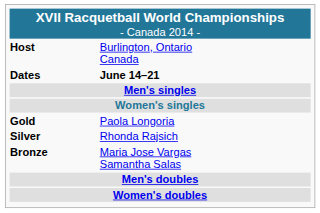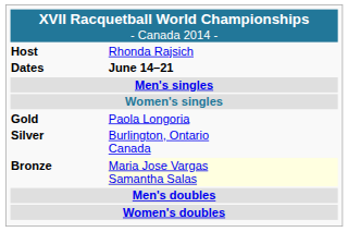 <table class="infobox" style="font-size: 90%; width: 28em;">
 <tr>
 <td colspan="2" style="background: #227799; text-align: center; color:#ffffff;"><big><strong>XVII Racquetball World Championships</strong></big><br>- Canada 2014 -</td>
 </tr>
 <tr style="vertical-align:top;">
 <td><strong>Host</strong></td>
-<td><a href='#'>Burlington, Ontario</a> <br> <a href='#'>Canada</a></td>
+<td>  <a href='#'>Rhonda Rajsich</a></td>
 </tr>
 <tr style="vertical-align:top;">
 <td><strong>Dates</strong></td>
 <td><strong>June 14–21</strong></td>
 </tr>
 <tr style="vertical-align:top;">
 <td colspan="2" style="background: #dfdfdf; text-align: center; color:#227799;"><strong><a href='#'>Men's singles</a></strong></td>
 </tr>
 <tr style="vertical-align:top;">
 <td colspan="2" style="background: #dfdfdf; text-align: center; color:#227799;"><strong>Women's singles</strong></td>
 </tr>
 <tr style="vertical-align:top;">
 <td><strong>Gold</strong> </td>
 <td>  <a href='#'>Paola Longoria</a></td>
 </tr>
 <tr>
 <td><strong>Silver</strong> </td>
-<td>  <a href='#'>Rhonda Rajsich</a></td>
+<td><a href='#'>Burlington, Ontario</a> <br> <a href='#'>Canada</a></td>
 </tr>
 <tr>
 <td><strong>Bronze</strong> </td>
-<td>  <a href='#'>Maria Jose Vargas</a><br>  <a href='#'>Samantha Salas</a></td>
+<td style="background: lightyellow;">  <a href='#'>Maria Jose Vargas</a><br>  <a href='#'>Samantha Salas</a></td>
 </tr>
 <tr style="vertical-align:top;">
 <td colspan="2" style="background: #dfdfdf; text-align: center; color:#227799;"><strong><a href='#'>Men's doubles</a></strong></td>
 </tr>
 <tr style="vertical-align:top;">
 <td colspan="2" style="background: #dfdfdf; text-align: center; color:#227799;"><strong><a href='#'>Women's doubles</a></strong></td>
 </tr>
 <tr style="vertical-align:top;">
 </tr>
 </table>
